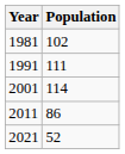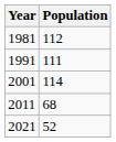 <table class="wikitable">
 <tr>
 <th>Year</th>
 <th>Population</th>
 </tr>
 <tr>
 <td>1981</td>
-<td>102</td>
+<td>112</td>
 </tr>
 <tr>
 <td>1991</td>
 <td>111</td>
 </tr>
 <tr>
 <td>2001</td>
 <td>114</td>
 </tr>
 <tr>
 <td>2011</td>
-<td>86</td>
+<td>68</td>
 </tr>
 <tr>
 <td>2021</td>
 <td>52</td>
 </tr>
 </table>
